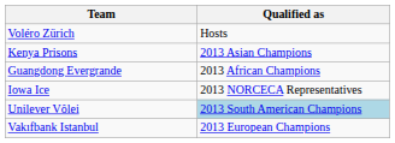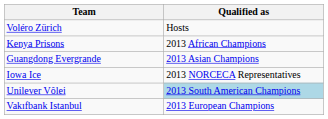 <table class="wikitable">
 <tr>
 <th width=250>Team</th>
 <th width=250>Qualified as</th>
 </tr>
 <tr>
 <td> <a href='#'>Voléro Zürich</a></td>
 <td>Hosts</td>
 </tr>
 <tr>
 <td> <a href='#'>Kenya Prisons</a></td>
-<td><a href='#'>2013 Asian Champions</a></td>
+<td>2013 <a href='#'>African Champions</a></td>
 </tr>
 <tr>
 <td> <a href='#'>Guangdong Evergrande</a></td>
-<td>2013 <a href='#'>African Champions</a></td>
+<td><a href='#'>2013 Asian Champions</a></td>
 </tr>
 <tr>
 <td> <a href='#'>Iowa Ice</a></td>
 <td>2013 <a href='#'>NORCECA</a> Representatives</td>
 </tr>
 <tr>
 <td> <a href='#'>Unilever Vôlei</a></td>
 <td style="background: lightblue;"><a href='#'>2013 South American Champions</a></td>
 </tr>
 <tr>
 <td> <a href='#'>Vakıfbank Istanbul</a></td>
 <td><a href='#'>2013 European Champions</a></td>
 </tr>
 </table>
